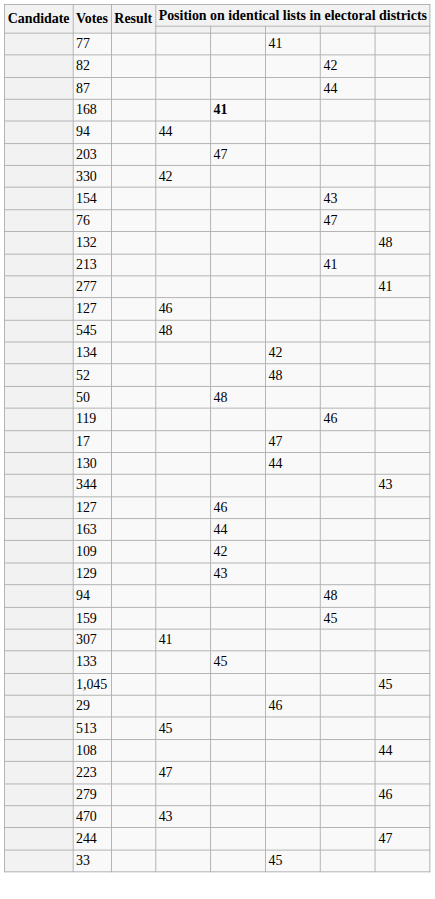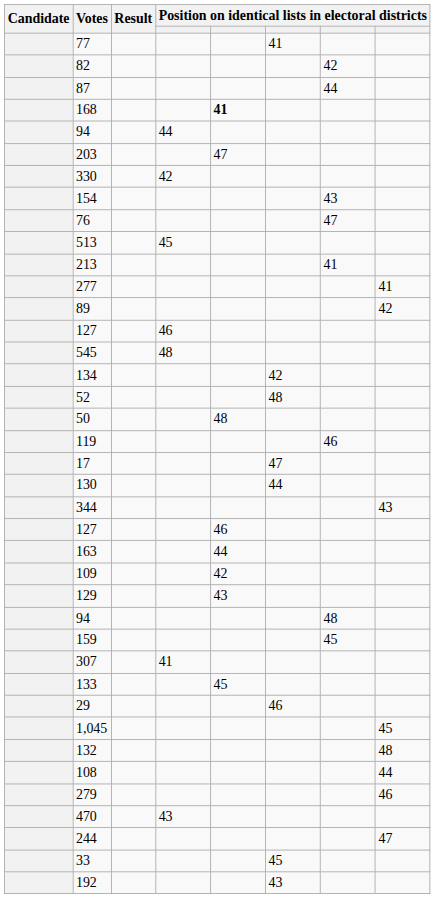 <table class="wikitable sortable defaultright col3left sticky-header-multi">
 <tr>
 <th scope="col" rowspan="2">Candidate</th>
 <th scope="col" rowspan="2">Votes</th>
 <th scope="col" rowspan="2">Result</th>
 <th scope="col" colspan="5">Position on identical lists in electoral districts</th>
 </tr>
 <tr>
 <th scope="col"></th>
 <th scope="col"></th>
 <th scope="col"></th>
 <th scope="col"></th>
 <th scope="col"></th>
 </tr>
 <tr>
 <th scope="row"></th>
 <td>77</td>
 <td></td>
 <td></td>
 <td></td>
 <td>41</td>
 <td></td>
 <td></td>
 </tr>
 <tr>
 <th scope="row"></th>
 <td>82</td>
 <td></td>
 <td></td>
 <td></td>
 <td></td>
 <td>42</td>
 <td></td>
 </tr>
 <tr>
 <th scope="row"></th>
 <td>87</td>
 <td></td>
 <td></td>
 <td></td>
 <td></td>
 <td>44</td>
 <td></td>
 </tr>
 <tr>
 <th scope="row"></th>
 <td>168</td>
 <td></td>
 <td></td>
 <td><strong>41</strong></td>
 <td></td>
 <td></td>
 <td></td>
 </tr>
 <tr>
 <th scope="row"></th>
 <td>94</td>
 <td></td>
 <td>44</td>
 <td></td>
 <td></td>
 <td></td>
 <td></td>
 </tr>
 <tr>
 <th scope="row"></th>
 <td>203</td>
 <td></td>
 <td></td>
 <td>47</td>
 <td></td>
 <td></td>
 <td></td>
 </tr>
 <tr>
 <th scope="row"></th>
 <td>330</td>
 <td></td>
 <td>42</td>
 <td></td>
 <td></td>
 <td></td>
 <td></td>
 </tr>
 <tr>
 <th scope="row"></th>
 <td>154</td>
 <td></td>
 <td></td>
 <td></td>
 <td></td>
 <td>43</td>
 <td></td>
 </tr>
 <tr>
 <th scope="row"></th>
 <td>76</td>
 <td></td>
 <td></td>
 <td></td>
 <td></td>
 <td>47</td>
 <td></td>
 </tr>
 <tr>
 <th scope="row"></th>
-<td>132</td>
+<td>513</td>
+<td></td>
+<td>45</td>
 <td></td>
 <td></td>
 <td></td>
 <td></td>
-<td></td>
-<td>48</td>
 </tr>
 <tr>
 <th scope="row"></th>
 <td>213</td>
 <td></td>
 <td></td>
 <td></td>
 <td></td>
 <td>41</td>
 <td></td>
 </tr>
 <tr>
 <th scope="row"></th>
 <td>277</td>
 <td></td>
 <td></td>
 <td></td>
 <td></td>
 <td></td>
 <td>41</td>
+</tr>
+<tr>
+<th scope="row"></th>
+<td>89</td>
+<td></td>
+<td></td>
+<td></td>
+<td></td>
+<td></td>
+<td>42</td>
 </tr>
 <tr>
 <th scope="row"></th>
 <td>127</td>
 <td></td>
 <td>46</td>
 <td></td>
 <td></td>
 <td></td>
 <td></td>
 </tr>
 <tr>
 <th scope="row"></th>
 <td>545</td>
 <td></td>
 <td>48</td>
 <td></td>
 <td></td>
 <td></td>
 <td></td>
 </tr>
 <tr>
 <th scope="row"></th>
 <td>134</td>
 <td></td>
 <td></td>
 <td></td>
 <td>42</td>
 <td></td>
 <td></td>
 </tr>
 <tr>
 <th scope="row"></th>
 <td>52</td>
 <td></td>
 <td></td>
 <td></td>
 <td>48</td>
 <td></td>
 <td></td>
 </tr>
 <tr>
 <th scope="row"></th>
 <td>50</td>
 <td></td>
 <td></td>
 <td>48</td>
 <td></td>
 <td></td>
 <td></td>
 </tr>
 <tr>
 <th scope="row"></th>
 <td>119</td>
 <td></td>
 <td></td>
 <td></td>
 <td></td>
 <td>46</td>
 <td></td>
 </tr>
 <tr>
 <th scope="row"></th>
 <td>17</td>
 <td></td>
 <td></td>
 <td></td>
 <td>47</td>
 <td></td>
 <td></td>
 </tr>
 <tr>
 <th scope="row"></th>
 <td>130</td>
 <td></td>
 <td></td>
 <td></td>
 <td>44</td>
 <td></td>
 <td></td>
 </tr>
 <tr>
 <th scope="row"></th>
 <td>344</td>
 <td></td>
 <td></td>
 <td></td>
 <td></td>
 <td></td>
 <td>43</td>
 </tr>
 <tr>
 <th scope="row"></th>
 <td>127</td>
 <td></td>
 <td></td>
 <td>46</td>
 <td></td>
 <td></td>
 <td></td>
 </tr>
 <tr>
 <th scope="row"></th>
 <td>163</td>
 <td></td>
 <td></td>
 <td>44</td>
 <td></td>
 <td></td>
 <td></td>
 </tr>
 <tr>
 <th scope="row"></th>
 <td>109</td>
 <td></td>
 <td></td>
 <td>42</td>
 <td></td>
 <td></td>
 <td></td>
 </tr>
 <tr>
 <th scope="row"></th>
 <td>129</td>
 <td></td>
 <td></td>
 <td>43</td>
 <td></td>
 <td></td>
 <td></td>
 </tr>
 <tr>
 <th scope="row"></th>
 <td>94</td>
 <td></td>
 <td></td>
 <td></td>
 <td></td>
 <td>48</td>
 <td></td>
 </tr>
 <tr>
 <th scope="row"></th>
 <td>159</td>
 <td></td>
 <td></td>
 <td></td>
 <td></td>
 <td>45</td>
 <td></td>
 </tr>
 <tr>
 <th scope="row"></th>
 <td>307</td>
 <td></td>
 <td>41</td>
 <td></td>
 <td></td>
 <td></td>
 <td></td>
 </tr>
 <tr>
 <th scope="row"></th>
 <td>133</td>
 <td></td>
 <td></td>
 <td>45</td>
 <td></td>
 <td></td>
 <td></td>
 </tr>
 <tr>
 <th scope="row"></th>
+<td>29</td>
+<td></td>
+<td></td>
+<td></td>
+<td>46</td>
+<td></td>
+<td></td>
+</tr>
+<tr>
+<th scope="row"></th>
 <td>1,045</td>
 <td></td>
 <td></td>
 <td></td>
 <td></td>
 <td></td>
 <td>45</td>
 </tr>
 <tr>
 <th scope="row"></th>
-<td>29</td>
-<td></td>
-<td></td>
-<td></td>
-<td>46</td>
-<td></td>
-<td></td>
-</tr>
-<tr>
-<th scope="row"></th>
-<td>513</td>
-<td></td>
-<td>45</td>
+<td>132</td>
 <td></td>
 <td></td>
 <td></td>
 <td></td>
+<td></td>
+<td>48</td>
 </tr>
 <tr>
 <th scope="row"></th>
 <td>108</td>
 <td></td>
 <td></td>
 <td></td>
 <td></td>
 <td></td>
 <td>44</td>
-</tr>
-<tr>
-<th scope="row"></th>
-<td>223</td>
-<td></td>
-<td>47</td>
-<td></td>
-<td></td>
-<td></td>
-<td></td>
 </tr>
 <tr>
 <th scope="row"></th>
 <td>279</td>
 <td></td>
 <td></td>
 <td></td>
 <td></td>
 <td></td>
 <td>46</td>
 </tr>
 <tr>
 <th scope="row"></th>
 <td>470</td>
 <td></td>
 <td>43</td>
 <td></td>
 <td></td>
 <td></td>
 <td></td>
 </tr>
 <tr>
 <th scope="row"></th>
 <td>244</td>
 <td></td>
 <td></td>
 <td></td>
 <td></td>
 <td></td>
 <td>47</td>
 </tr>
 <tr>
 <th scope="row"></th>
 <td>33</td>
 <td></td>
 <td></td>
 <td></td>
 <td>45</td>
 <td></td>
 <td></td>
 </tr>
+<tr>
+<th scope="row"></th>
+<td>192</td>
+<td></td>
+<td></td>
+<td></td>
+<td>43</td>
+<td></td>
+<td></td>
+</tr>
 </table>
